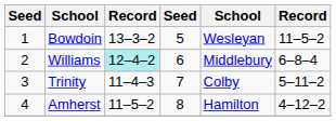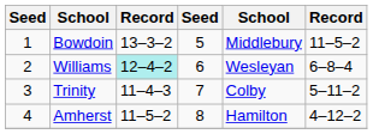 <table class="wikitable">
 <tr>
 <th>Seed</th>
 <th>School</th>
 <th>Record</th>
 <th>Seed</th>
 <th>School</th>
 <th>Record</th>
 </tr>
 <tr>
 <td align=center>1</td>
 <td><a href='#'>Bowdoin</a></td>
 <td>13–3–2</td>
 <td align=center>5</td>
-<td><a href='#'>Wesleyan</a></td>
+<td><a href='#'>Middlebury</a></td>
 <td>11–5–2</td>
 </tr>
 <tr>
 <td align=center>2</td>
 <td><a href='#'>Williams</a></td>
 <td style="background: paleturquoise;">12–4–2</td>
 <td align=center>6</td>
-<td><a href='#'>Middlebury</a></td>
+<td><a href='#'>Wesleyan</a></td>
 <td>6–8–4</td>
 </tr>
 <tr>
 <td align=center>3</td>
 <td><a href='#'>Trinity</a></td>
 <td>11–4–3</td>
 <td align=center>7</td>
 <td><a href='#'>Colby</a></td>
 <td>5–11–2</td>
 </tr>
 <tr>
 <td align=center>4</td>
 <td><a href='#'>Amherst</a></td>
 <td>11–5–2</td>
 <td align=center>8</td>
 <td><a href='#'>Hamilton</a></td>
 <td>4–12–2</td>
 </tr>
 <tr>
 </tr>
 </table>
